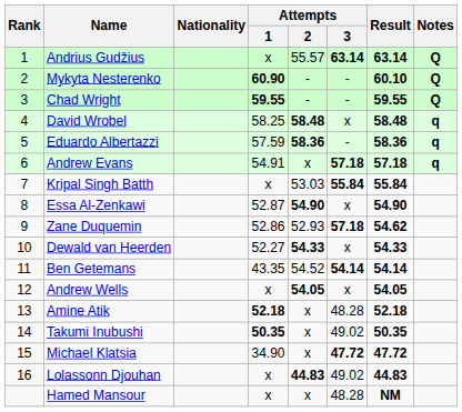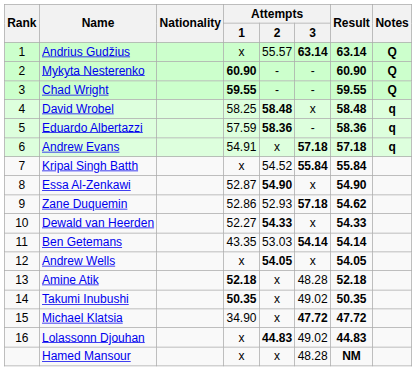 <table class="wikitable sortable" style="text-align:center">
 <tr>
 <th rowspan=2>Rank</th>
 <th rowspan=2>Name</th>
 <th rowspan=2>Nationality</th>
 <th colspan=3>Attempts</th>
 <th rowspan=2>Result</th>
 <th rowspan=2>Notes</th>
 </tr>
 <tr>
 <th>1</th>
 <th>2</th>
 <th>3</th>
 </tr>
 <tr bgcolor=ccffcc>
 <td>1</td>
 <td align=left><a href='#'>Andrius Gudžius</a></td>
 <td align=left></td>
 <td>x</td>
 <td>55.57</td>
 <td><strong>63.14</strong></td>
 <td><strong>63.14</strong></td>
 <td><strong>Q</strong></td>
 </tr>
 <tr bgcolor=ccffcc>
 <td>2</td>
 <td align=left><a href='#'>Mykyta Nesterenko</a></td>
 <td align=left></td>
 <td><strong>60.90</strong></td>
 <td>-</td>
 <td>-</td>
-<td><strong>60.10</strong></td>
+<td><strong>60.90</strong></td>
 <td><strong>Q</strong></td>
 </tr>
 <tr bgcolor=ccffcc>
 <td>3</td>
 <td align=left><a href='#'>Chad Wright</a></td>
 <td align=left></td>
 <td><strong>59.55</strong></td>
 <td>-</td>
 <td>-</td>
 <td><strong>59.55</strong></td>
 <td><strong>Q</strong></td>
 </tr>
 <tr bgcolor=ddffdd>
 <td>4</td>
 <td align=left><a href='#'>David Wrobel</a></td>
 <td align=left></td>
 <td>58.25</td>
 <td><strong>58.48</strong></td>
 <td>x</td>
 <td><strong>58.48</strong></td>
 <td><strong>q</strong></td>
 </tr>
 <tr bgcolor=ddffdd>
 <td>5</td>
 <td align=left><a href='#'>Eduardo Albertazzi</a></td>
 <td align=left></td>
 <td>57.59</td>
 <td><strong>58.36</strong></td>
 <td>-</td>
 <td><strong>58.36</strong></td>
 <td><strong>q</strong></td>
 </tr>
 <tr bgcolor=ddffdd>
 <td>6</td>
 <td align=left><a href='#'>Andrew Evans</a></td>
 <td align=left></td>
 <td>54.91</td>
 <td>x</td>
 <td><strong>57.18</strong></td>
 <td><strong>57.18</strong></td>
 <td><strong>q</strong></td>
 </tr>
 <tr>
 <td>7</td>
 <td align=left><a href='#'>Kripal Singh Batth</a></td>
 <td align=left></td>
 <td>x</td>
-<td>53.03</td>
+<td>54.52</td>
 <td><strong>55.84</strong></td>
 <td><strong>55.84</strong></td>
 <td></td>
 </tr>
 <tr>
 <td>8</td>
 <td align=left><a href='#'>Essa Al-Zenkawi</a></td>
 <td align=left></td>
 <td>52.87</td>
 <td><strong>54.90</strong></td>
 <td>x</td>
 <td><strong>54.90</strong></td>
 <td></td>
 </tr>
 <tr>
 <td>9</td>
 <td align=left><a href='#'>Zane Duquemin</a></td>
 <td align=left></td>
 <td>52.86</td>
 <td>52.93</td>
 <td><strong>57.18</strong></td>
 <td><strong>54.62</strong></td>
 <td></td>
 </tr>
 <tr>
 <td>10</td>
 <td align=left><a href='#'>Dewald van Heerden</a></td>
 <td align=left></td>
 <td>52.27</td>
 <td><strong>54.33</strong></td>
 <td>x</td>
 <td><strong>54.33</strong></td>
 <td></td>
 </tr>
 <tr>
 <td>11</td>
 <td align=left><a href='#'>Ben Getemans</a></td>
 <td align=left></td>
 <td>43.35</td>
-<td>54.52</td>
+<td>53.03</td>
 <td><strong>54.14</strong></td>
 <td><strong>54.14</strong></td>
 <td></td>
 </tr>
 <tr>
 <td>12</td>
 <td align=left><a href='#'>Andrew Wells</a></td>
 <td align=left></td>
 <td>x</td>
 <td><strong>54.05</strong></td>
 <td>x</td>
 <td><strong>54.05</strong></td>
 <td></td>
 </tr>
 <tr>
 <td>13</td>
 <td align=left><a href='#'>Amine Atik</a></td>
 <td align=left></td>
 <td><strong>52.18</strong></td>
 <td>x</td>
 <td>48.28</td>
 <td><strong>52.18</strong></td>
 <td></td>
 </tr>
 <tr>
 <td>14</td>
 <td align=left><a href='#'>Takumi Inubushi</a></td>
 <td align=left></td>
 <td><strong>50.35</strong></td>
 <td>x</td>
 <td>49.02</td>
 <td><strong>50.35</strong></td>
 <td></td>
 </tr>
 <tr>
 <td>15</td>
 <td align=left><a href='#'>Michael Klatsia</a></td>
 <td align=left></td>
 <td>34.90</td>
 <td>x</td>
 <td><strong>47.72</strong></td>
 <td><strong>47.72</strong></td>
 <td></td>
 </tr>
 <tr>
 <td>16</td>
 <td align=left><a href='#'>Lolassonn Djouhan</a></td>
 <td align=left></td>
 <td>x</td>
 <td><strong>44.83</strong></td>
 <td>49.02</td>
 <td><strong>44.83</strong></td>
 <td></td>
 </tr>
 <tr>
 <td></td>
 <td align=left><a href='#'>Hamed Mansour</a></td>
 <td align=left></td>
 <td>x</td>
 <td>x</td>
 <td>48.28</td>
 <td><strong>NM</strong></td>
 <td></td>
 </tr>
 </table>
